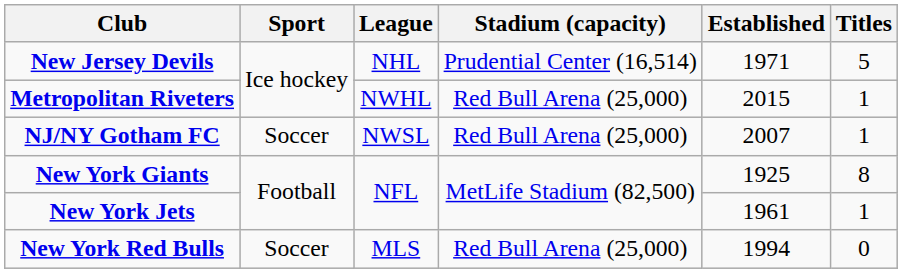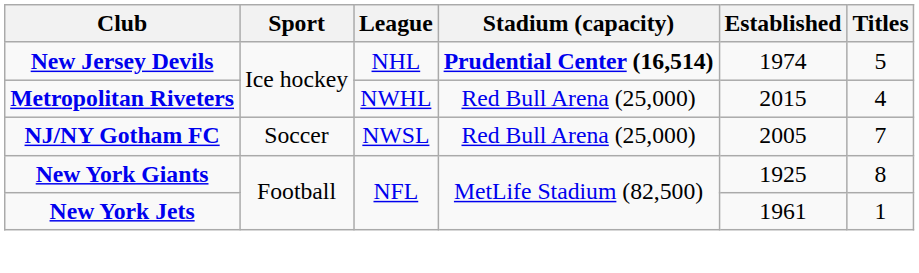 <table class="wikitable" style="text-align:center;">
 <tr>
 <th>Club</th>
 <th>Sport</th>
 <th>League</th>
 <th>Stadium (capacity)</th>
 <th>Established</th>
 <th>Titles</th>
 </tr>
 <tr>
 <td><strong><a href='#'>New Jersey Devils</a></strong></td>
 <td rowspan="2">Ice hockey</td>
 <td><a href='#'>NHL</a></td>
-<td><a href='#'>Prudential Center</a> (16,514)</td>
-<td>1971</td>
+<td><strong><a href='#'>Prudential Center</a> (16,514)</strong></td>
+<td>1974</td>
 <td>5</td>
 </tr>
 <tr>
 <td><strong><a href='#'>Metropolitan Riveters</a></strong></td>
 <td><a href='#'>NWHL</a></td>
 <td><a href='#'>Red Bull Arena</a> (25,000)</td>
 <td>2015</td>
-<td>1</td>
+<td>4</td>
 </tr>
 <tr>
 <td><strong><a href='#'>NJ/NY Gotham FC</a></strong></td>
 <td>Soccer</td>
 <td><a href='#'>NWSL</a></td>
 <td><a href='#'>Red Bull Arena</a> (25,000)</td>
-<td>2007</td>
-<td>1</td>
+<td>2005</td>
+<td>7</td>
 </tr>
 <tr>
 <td><strong><a href='#'>New York Giants</a></strong></td>
 <td rowspan="2">Football</td>
 <td rowspan="2"><a href='#'>NFL</a></td>
 <td rowspan="2"><a href='#'>MetLife Stadium</a> (82,500)</td>
 <td>1925</td>
 <td>8</td>
 </tr>
 <tr>
 <td><strong><a href='#'>New York Jets</a></strong></td>
 <td>1961</td>
 <td>1</td>
 </tr>
-<tr>
-<td><strong><a href='#'>New York Red Bulls</a></strong></td>
-<td>Soccer</td>
-<td><a href='#'>MLS</a></td>
-<td><a href='#'>Red Bull Arena</a> (25,000)</td>
-<td>1994</td>
-<td>0</td>
-</tr>
 </table>
